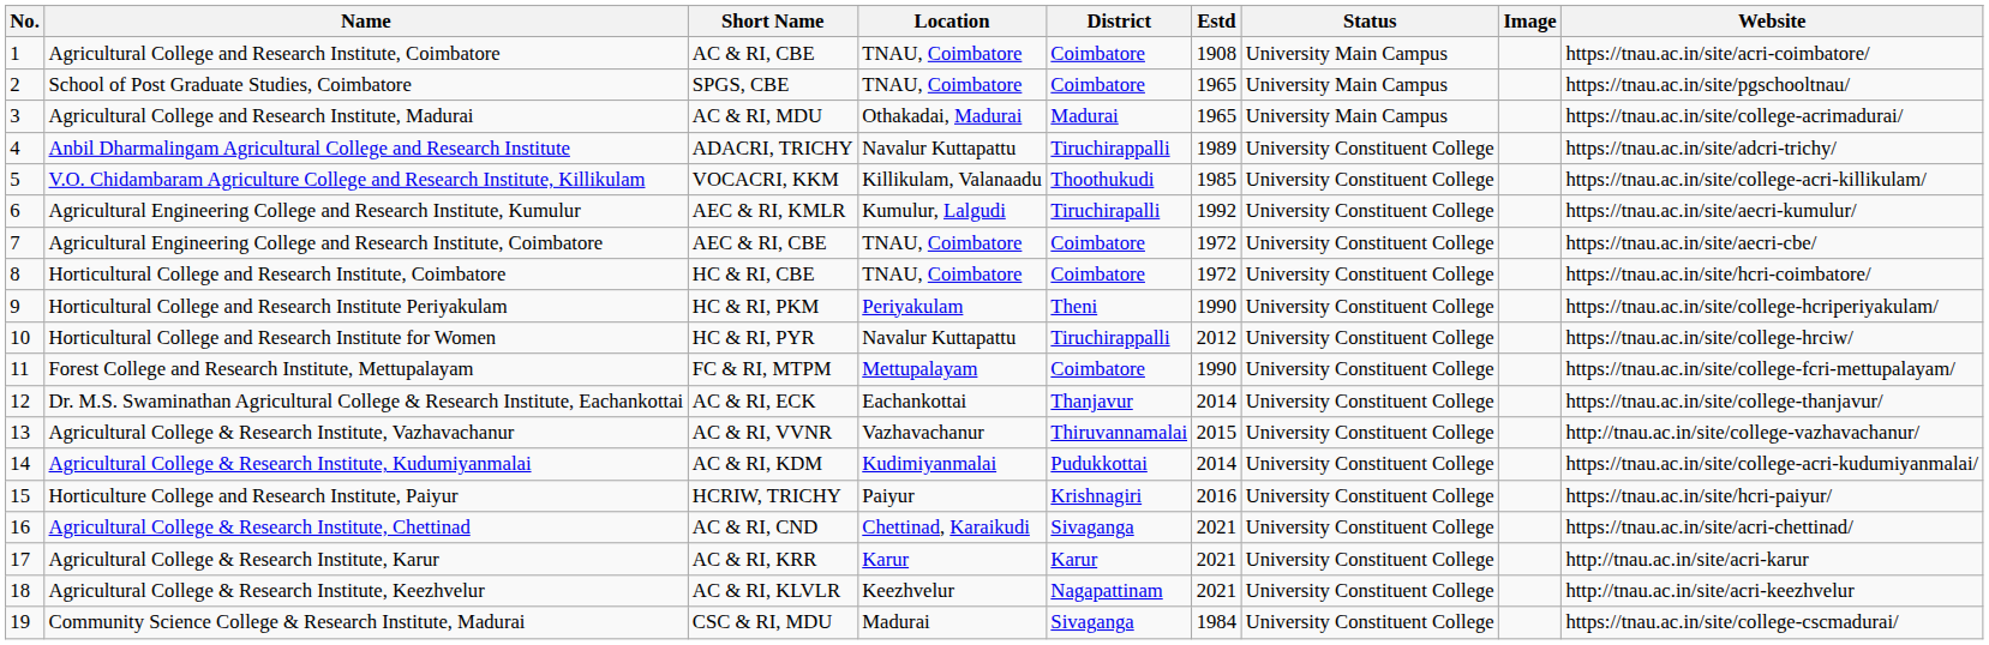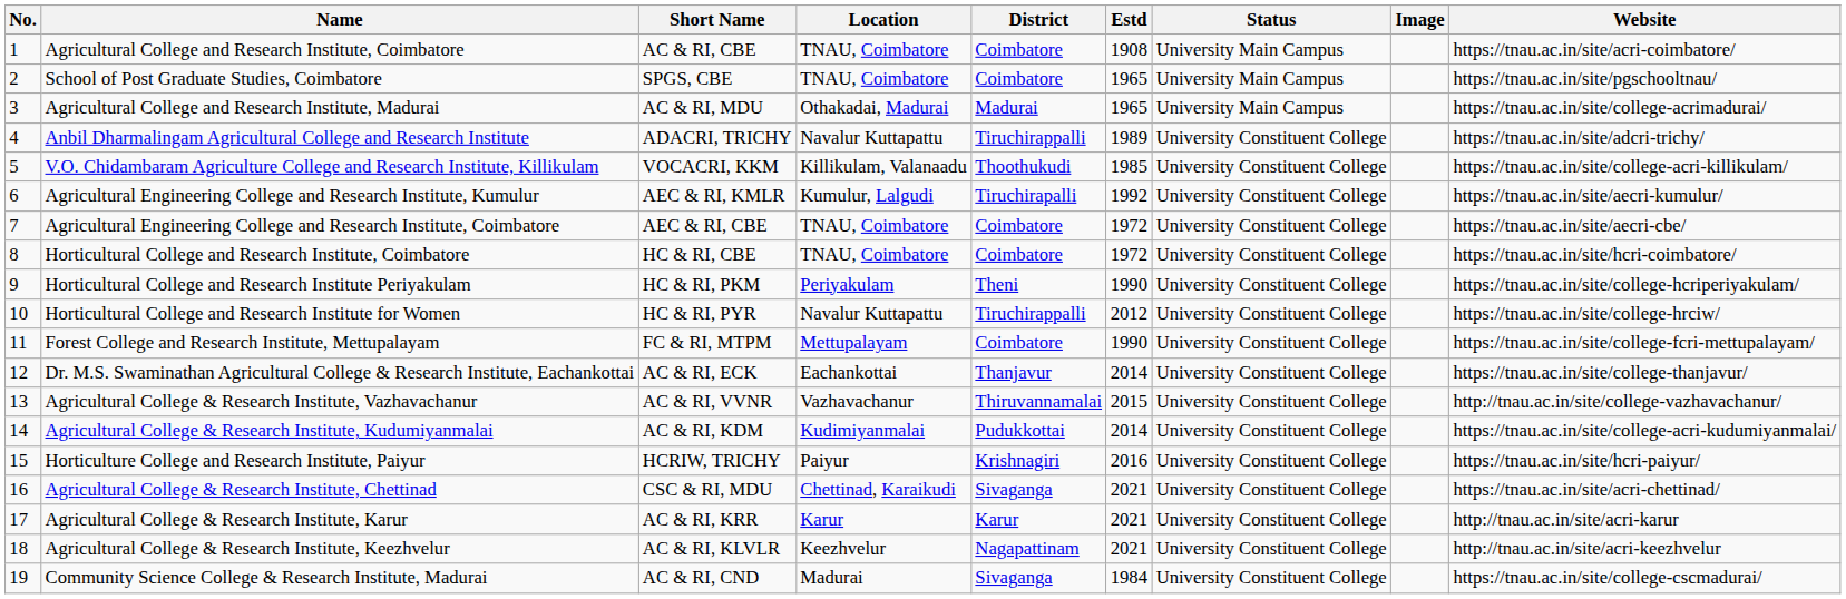 <table class="wikitable">
 <tr>
 </tr>
 <tr>
 <th>No.</th>
 <th>Name</th>
 <th>Short Name</th>
 <th>Location</th>
 <th>District</th>
 <th>Estd</th>
 <th>Status</th>
 <th>Image</th>
 <th>Website</th>
 </tr>
 <tr>
 <td>1</td>
 <td>Agricultural College and Research Institute, Coimbatore</td>
 <td>AC & RI, CBE</td>
 <td>TNAU, <a href='#'>Coimbatore</a></td>
 <td><a href='#'>Coimbatore</a></td>
 <td>1908</td>
 <td>University Main Campus</td>
 <td></td>
 <td>https://tnau.ac.in/site/acri-coimbatore/</td>
 </tr>
 <tr>
 <td>2</td>
 <td>School of Post Graduate Studies, Coimbatore</td>
 <td>SPGS, CBE</td>
 <td>TNAU, <a href='#'>Coimbatore</a></td>
 <td><a href='#'>Coimbatore</a></td>
 <td>1965</td>
 <td>University Main Campus</td>
 <td></td>
 <td>https://tnau.ac.in/site/pgschooltnau/</td>
 </tr>
 <tr>
 <td>3</td>
 <td>Agricultural College and Research Institute, Madurai</td>
 <td>AC & RI, MDU</td>
 <td>Othakadai, <a href='#'>Madurai</a></td>
 <td><a href='#'>Madurai</a></td>
 <td>1965</td>
 <td>University Main Campus</td>
 <td></td>
 <td>https://tnau.ac.in/site/college-acrimadurai/</td>
 </tr>
 <tr>
 <td>4</td>
 <td><a href='#'>Anbil Dharmalingam Agricultural College and Research Institute</a></td>
 <td>ADACRI, TRICHY</td>
 <td>Navalur Kuttapattu</td>
 <td><a href='#'>Tiruchirappalli</a></td>
 <td>1989</td>
 <td>University Constituent College</td>
 <td></td>
 <td>https://tnau.ac.in/site/adcri-trichy/</td>
 </tr>
 <tr>
 <td>5</td>
 <td><a href='#'>V.O. Chidambaram Agriculture College and Research Institute, Killikulam</a></td>
 <td>VOCACRI, KKM</td>
 <td>Killikulam, Valanaadu</td>
 <td><a href='#'>Thoothukudi</a></td>
 <td>1985</td>
 <td>University Constituent College</td>
 <td></td>
 <td>https://tnau.ac.in/site/college-acri-killikulam/</td>
 </tr>
 <tr>
 <td>6</td>
 <td>Agricultural Engineering College and Research Institute, Kumulur</td>
 <td>AEC & RI, KMLR</td>
 <td>Kumulur, <a href='#'>Lalgudi</a></td>
 <td><a href='#'>Tiruchirapalli</a></td>
 <td>1992</td>
 <td>University Constituent College</td>
 <td></td>
 <td>https://tnau.ac.in/site/aecri-kumulur/</td>
 </tr>
 <tr>
 <td>7</td>
 <td>Agricultural Engineering College and Research Institute, Coimbatore</td>
 <td>AEC & RI, CBE</td>
 <td>TNAU, <a href='#'>Coimbatore</a></td>
 <td><a href='#'>Coimbatore</a></td>
 <td>1972</td>
 <td>University Constituent College</td>
 <td></td>
 <td>https://tnau.ac.in/site/aecri-cbe/</td>
 </tr>
 <tr>
 <td>8</td>
 <td>Horticultural College and Research Institute, Coimbatore</td>
 <td>HC & RI, CBE</td>
 <td>TNAU, <a href='#'>Coimbatore</a></td>
 <td><a href='#'>Coimbatore</a></td>
 <td>1972</td>
 <td>University Constituent College</td>
 <td></td>
 <td>https://tnau.ac.in/site/hcri-coimbatore/</td>
 </tr>
 <tr>
 <td>9</td>
 <td>Horticultural College and Research Institute Periyakulam</td>
 <td>HC & RI, PKM</td>
 <td><a href='#'>Periyakulam</a></td>
 <td><a href='#'>Theni</a></td>
 <td>1990</td>
 <td>University Constituent College</td>
 <td></td>
 <td>https://tnau.ac.in/site/college-hcriperiyakulam/</td>
 </tr>
 <tr>
 <td>10</td>
 <td>Horticultural College and Research Institute for Women</td>
 <td>HC & RI, PYR</td>
 <td>Navalur Kuttapattu</td>
 <td><a href='#'>Tiruchirappalli</a></td>
 <td>2012</td>
 <td>University Constituent College</td>
 <td></td>
 <td>https://tnau.ac.in/site/college-hrciw/</td>
 </tr>
 <tr>
 <td>11</td>
 <td>Forest College and Research Institute, Mettupalayam</td>
 <td>FC & RI, MTPM</td>
 <td><a href='#'>Mettupalayam</a></td>
 <td><a href='#'>Coimbatore</a></td>
 <td>1990</td>
 <td>University Constituent College</td>
 <td></td>
 <td>https://tnau.ac.in/site/college-fcri-mettupalayam/</td>
 </tr>
 <tr>
 <td>12</td>
 <td>Dr. M.S. Swaminathan Agricultural College & Research Institute, Eachankottai</td>
 <td>AC & RI, ECK</td>
 <td>Eachankottai</td>
 <td><a href='#'>Thanjavur</a></td>
 <td>2014</td>
 <td>University Constituent College</td>
 <td></td>
 <td>https://tnau.ac.in/site/college-thanjavur/</td>
 </tr>
 <tr>
 <td>13</td>
 <td>Agricultural College & Research Institute, Vazhavachanur</td>
 <td>AC & RI, VVNR</td>
 <td>Vazhavachanur</td>
 <td><a href='#'>Thiruvannamalai</a></td>
 <td>2015</td>
 <td>University Constituent College</td>
 <td></td>
 <td>http://tnau.ac.in/site/college-vazhavachanur/</td>
 </tr>
 <tr>
 <td>14</td>
 <td><a href='#'>Agricultural College & Research Institute, Kudumiyanmalai</a></td>
 <td>AC & RI, KDM</td>
 <td><a href='#'>Kudimiyanmalai</a></td>
 <td><a href='#'>Pudukkottai</a></td>
 <td>2014</td>
 <td>University Constituent College</td>
 <td></td>
 <td>https://tnau.ac.in/site/college-acri-kudumiyanmalai/</td>
 </tr>
 <tr>
 <td>15</td>
 <td>Horticulture College and Research Institute, Paiyur</td>
 <td>HCRIW, TRICHY</td>
 <td>Paiyur</td>
 <td><a href='#'>Krishnagiri</a></td>
 <td>2016</td>
 <td>University Constituent College</td>
 <td></td>
 <td>https://tnau.ac.in/site/hcri-paiyur/</td>
 </tr>
 <tr>
 <td>16</td>
 <td><a href='#'>Agricultural College & Research Institute, Chettinad</a></td>
-<td>AC & RI, CND</td>
+<td>CSC & RI, MDU</td>
 <td><a href='#'>Chettinad</a>, <a href='#'>Karaikudi</a></td>
 <td><a href='#'>Sivaganga</a></td>
 <td>2021</td>
 <td>University Constituent College</td>
 <td></td>
 <td>https://tnau.ac.in/site/acri-chettinad/</td>
 </tr>
 <tr>
 <td>17</td>
 <td>Agricultural College & Research Institute, Karur</td>
 <td>AC & RI, KRR</td>
 <td><a href='#'>Karur</a></td>
 <td><a href='#'>Karur</a></td>
 <td>2021</td>
 <td>University Constituent College</td>
 <td></td>
 <td>http://tnau.ac.in/site/acri-karur</td>
 </tr>
 <tr>
 <td>18</td>
 <td>Agricultural College & Research Institute, Keezhvelur</td>
 <td>AC & RI, KLVLR</td>
 <td>Keezhvelur</td>
 <td><a href='#'>Nagapattinam</a></td>
 <td>2021</td>
 <td>University Constituent College</td>
 <td></td>
 <td>http://tnau.ac.in/site/acri-keezhvelur</td>
 </tr>
 <tr>
 <td>19</td>
 <td>Community Science College & Research Institute, Madurai</td>
-<td>CSC & RI, MDU</td>
+<td>AC & RI, CND</td>
 <td>Madurai</td>
 <td><a href='#'>Sivaganga</a></td>
 <td>1984</td>
 <td>University Constituent College</td>
 <td></td>
 <td>https://tnau.ac.in/site/college-cscmadurai/</td>
 </tr>
 </table>
